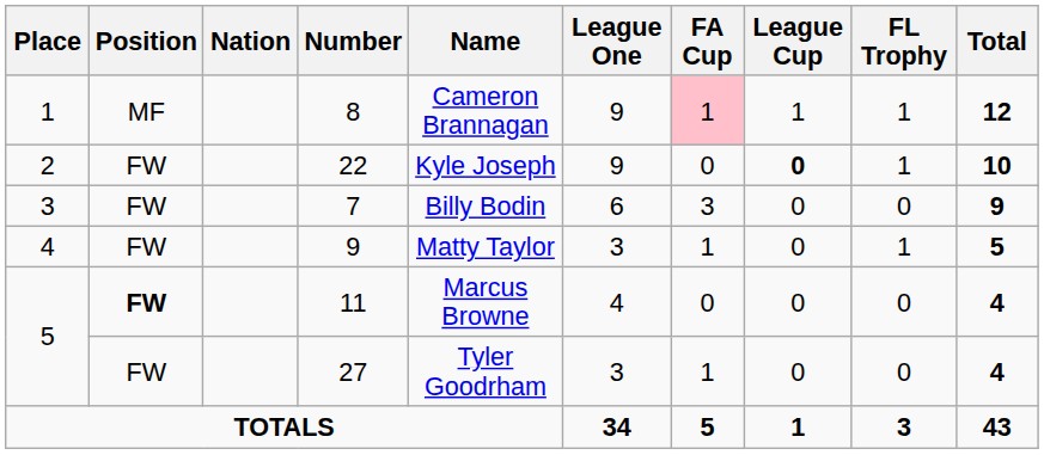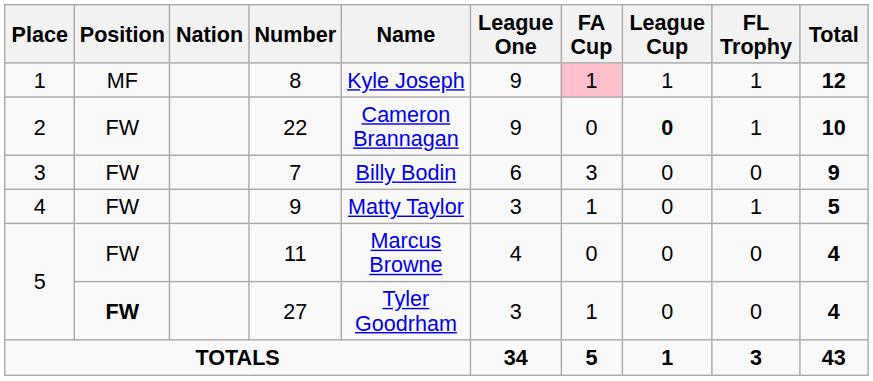 <table class="wikitable" style="font-size: 95%; text-align: center;">
 <tr>
 <th width=60>Place</th>
 <th width=60>Position</th>
 <th width=60>Nation</th>
 <th width=60>Number</th>
 <th width=150>Name</th>
 <th width=80>League One</th>
 <th width=80>FA Cup</th>
 <th width=80>League Cup</th>
 <th width=80>FL Trophy</th>
 <th width=80>Total</th>
 </tr>
 <tr>
 <td>1</td>
 <td>MF</td>
 <td></td>
 <td>8</td>
-<td><a href='#'>Cameron Brannagan</a></td>
+<td><a href='#'>Kyle Joseph</a></td>
 <td>9</td>
 <td style="background: pink;">1</td>
 <td>1</td>
 <td>1</td>
 <td><strong>12</strong></td>
 </tr>
 <tr>
 <td>2</td>
 <td>FW</td>
 <td></td>
 <td>22</td>
-<td><a href='#'>Kyle Joseph</a></td>
+<td><a href='#'>Cameron Brannagan</a></td>
 <td>9</td>
 <td>0</td>
 <td><strong>0</strong></td>
 <td>1</td>
 <td><strong>10</strong></td>
 </tr>
 <tr>
 <td>3</td>
 <td>FW</td>
 <td></td>
 <td>7</td>
 <td><a href='#'>Billy Bodin</a></td>
 <td>6</td>
 <td>3</td>
 <td>0</td>
 <td>0</td>
 <td><strong>9</strong></td>
 </tr>
 <tr>
 <td>4</td>
 <td>FW</td>
 <td></td>
 <td>9</td>
 <td><a href='#'>Matty Taylor</a></td>
 <td>3</td>
 <td>1</td>
 <td>0</td>
 <td>1</td>
 <td><strong>5</strong></td>
 </tr>
 <tr>
 <td rowspan=2>5</td>
-<td><strong>FW</strong></td>
+<td>FW</td>
 <td></td>
 <td>11</td>
 <td><a href='#'>Marcus Browne</a></td>
 <td>4</td>
 <td>0</td>
 <td>0</td>
 <td>0</td>
 <td><strong>4</strong></td>
 </tr>
 <tr>
-<td>FW</td>
+<td><strong>FW</strong></td>
 <td></td>
 <td>27</td>
 <td><a href='#'>Tyler Goodrham</a></td>
 <td>3</td>
 <td>1</td>
 <td>0</td>
 <td>0</td>
 <td><strong>4</strong></td>
 </tr>
 <tr>
 <td colspan=5><strong>TOTALS</strong></td>
 <td><strong>34</strong></td>
 <td><strong>5</strong></td>
 <td><strong>1</strong></td>
 <td><strong>3</strong></td>
 <td><strong>43</strong></td>
 </tr>
 </table>
